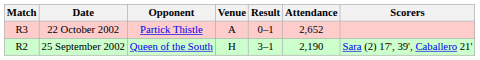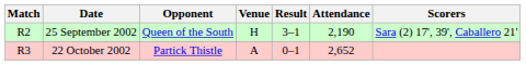 <table class="wikitable" style="font-size:100%; text-align:center">
 <tr>
 <th>Match</th>
 <th>Date</th>
 <th>Opponent</th>
 <th>Venue</th>
 <th>Result</th>
 <th>Attendance</th>
 <th>Scorers</th>
 </tr>
+<tr style="background: #CCFFCC;">
+<td>R2</td>
+<td>25 September 2002</td>
+<td><a href='#'>Queen of the South</a></td>
+<td>H</td>
+<td>3–1</td>
+<td>2,190</td>
+<td><a href='#'>Sara</a> (2) 17', 39', <a href='#'>Caballero</a> 21'</td>
+</tr>
 <tr style="background: #FFCCCC;">
 <td>R3</td>
 <td>22 October 2002</td>
 <td><a href='#'>Partick Thistle</a></td>
 <td>A</td>
 <td>0–1</td>
 <td>2,652</td>
 <td></td>
 </tr>
-<tr style="background: #CCFFCC;">
-<td>R2</td>
-<td>25 September 2002</td>
-<td><a href='#'>Queen of the South</a></td>
-<td>H</td>
-<td>3–1</td>
-<td>2,190</td>
-<td><a href='#'>Sara</a> (2) 17', 39', <a href='#'>Caballero</a> 21'</td>
-</tr>
 </table>
